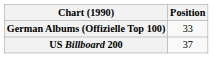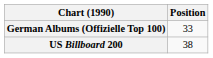 <table class="wikitable sortable plainrowheaders" style="text-align:center">
 <tr>
 <th scope="col">Chart (1990)</th>
 <th scope="col">Position</th>
 </tr>
 <tr>
 <th scope="row">German Albums (Offizielle Top 100)</th>
 <td>33</td>
 </tr>
 <tr>
 <th scope="row">US <em>Billboard</em> 200</th>
-<td>37</td>
+<td>38</td>
 </tr>
 </table>
